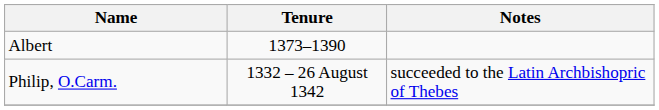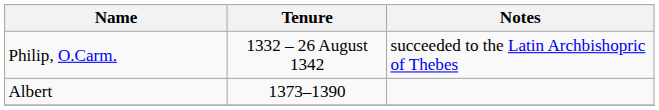 <table class="wikitable">
 <tr>
 <th width="450"><strong>Name</strong></th>
 <th width="300"><strong>Tenure</strong></th>
 <th width="500"><strong>Notes</strong></th>
 </tr>
 <tr>
+<td>Philip, <a href='#'>O.Carm.</a></td>
+<td align="center">1332 – 26 August 1342</td>
+<td>succeeded to the <a href='#'>Latin Archbishopric of Thebes</a></td>
+</tr>
+<tr>
 <td>Albert</td>
 <td align="center">1373–1390</td>
 <td></td>
 </tr>
 <tr>
-<td>Philip, <a href='#'>O.Carm.</a></td>
-<td align="center">1332 – 26 August 1342</td>
-<td>succeeded to the <a href='#'>Latin Archbishopric of Thebes</a></td>
-</tr>
-<tr>
 </tr>
 </table>
